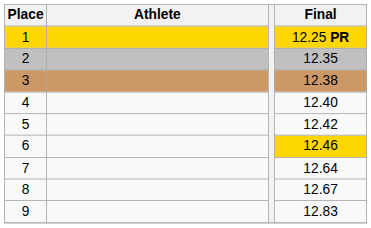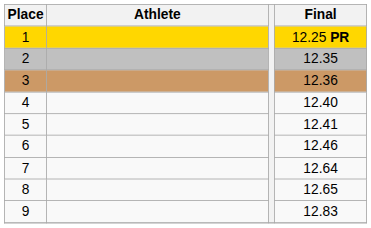 <table class="wikitable" style="text-align:center">
 <tr>
 <th>Place</th>
 <th width=250>Athlete</th>
 <th rowspan=10></th>
 <th width=100>Final</th>
 </tr>
 <tr bgcolor=gold>
 <td>1</td>
 <td align=left></td>
 <td>12.25 <strong>PR</strong></td>
 </tr>
 <tr bgcolor=silver>
 <td>2</td>
 <td align=left></td>
 <td>12.35</td>
 </tr>
 <tr bgcolor=cc9966>
 <td>3</td>
 <td align=left></td>
-<td>12.38</td>
+<td>12.36</td>
 </tr>
 <tr>
 <td>4</td>
 <td align=left></td>
 <td>12.40</td>
 </tr>
 <tr>
 <td>5</td>
 <td align=left></td>
-<td>12.42</td>
+<td>12.41</td>
 </tr>
 <tr>
 <td>6</td>
 <td align=left></td>
-<td style="background: gold;">12.46</td>
+<td>12.46</td>
 </tr>
 <tr>
 <td>7</td>
 <td align=left></td>
 <td>12.64</td>
 </tr>
 <tr>
 <td>8</td>
 <td align=left></td>
-<td>12.67</td>
+<td>12.65</td>
 </tr>
 <tr>
 <td>9</td>
 <td align=left></td>
 <td>12.83</td>
 </tr>
 <tr>
 </tr>
 </table>
